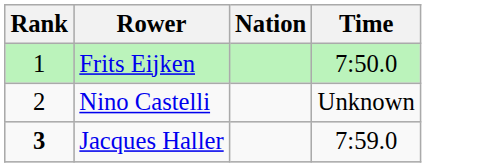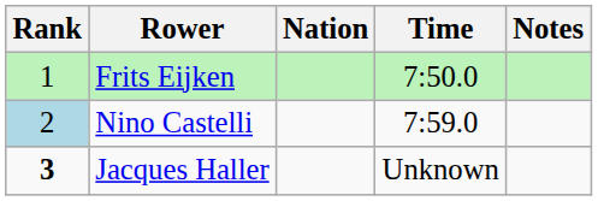 <table class="wikitable sortable" style="text-align:center">
 <tr>
 <th>Rank</th>
 <th>Rower</th>
 <th>Nation</th>
 <th>Time</th>
+<th>Notes</th>
 </tr>
 <tr bgcolor=bbf3bb>
 <td>1</td>
 <td align=left><a href='#'>Frits Eijken</a></td>
 <td align=left></td>
 <td>7:50.0</td>
+<td></td>
 </tr>
 <tr>
-<td>2</td>
+<td style="background: lightblue;">2</td>
 <td align=left><a href='#'>Nino Castelli</a></td>
 <td align=left></td>
-<td data-sort-value=9:99.9>Unknown</td>
+<td>7:59.0</td>
+<td></td>
 </tr>
 <tr>
 <td><strong>3</strong></td>
 <td align=left><a href='#'>Jacques Haller</a></td>
 <td align=left></td>
-<td>7:59.0</td>
+<td data-sort-value=9:99.9>Unknown</td>
+<td></td>
 </tr>
 </table>
